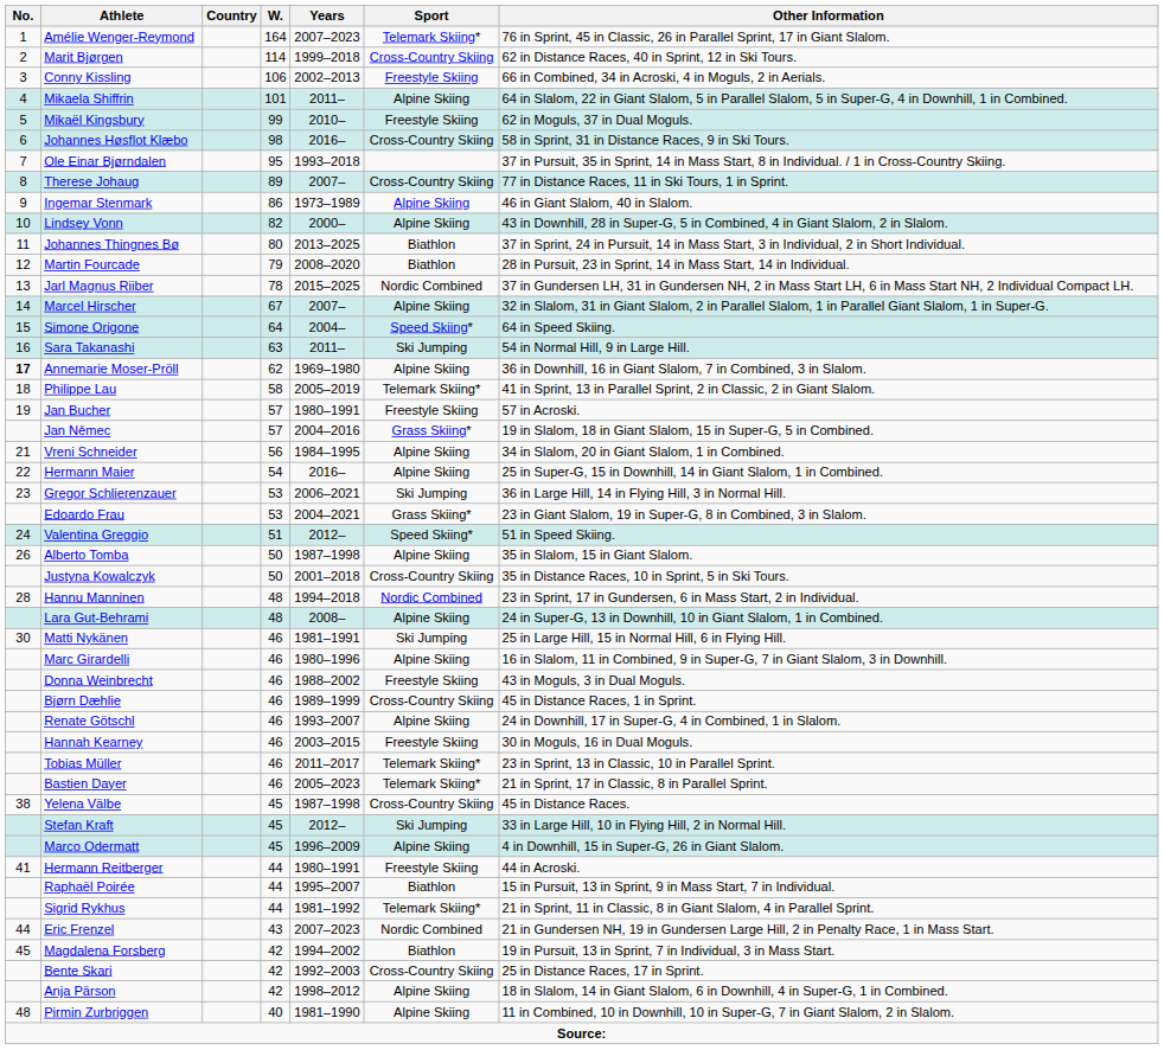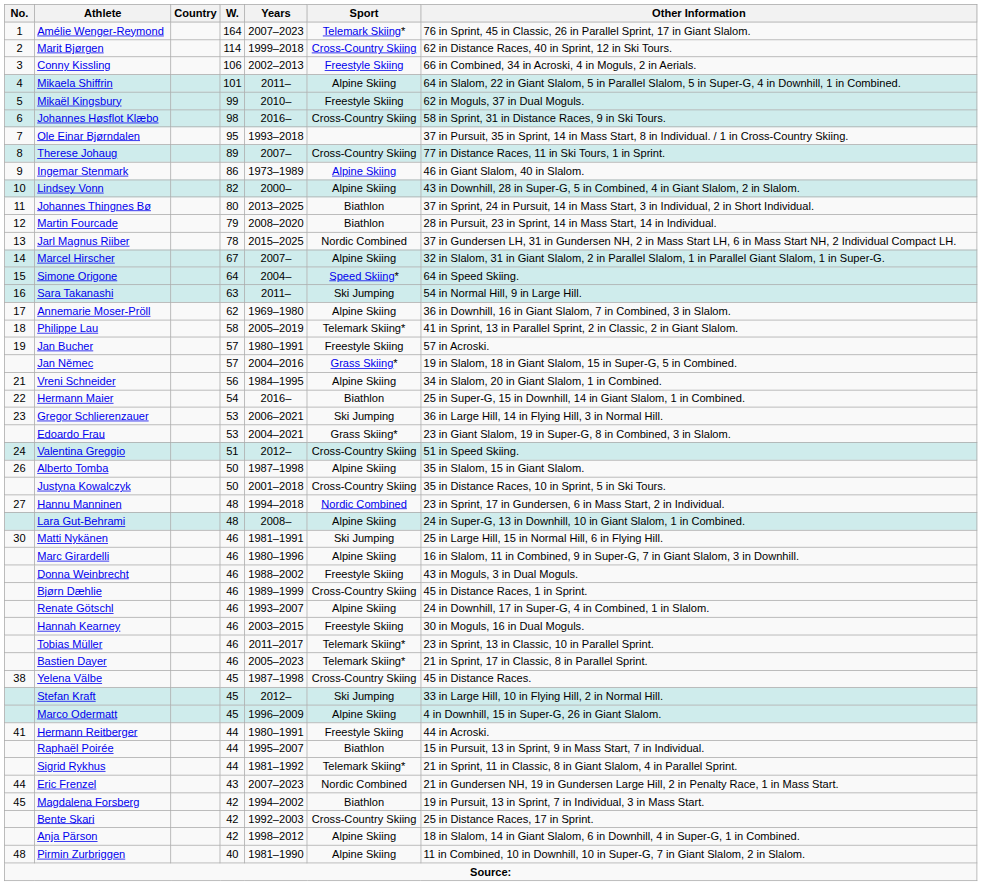 <table class="wikitable sortable" width=100% style="font-size:90%; text-align:left;">
 <tr bgcolor="#CCCCCC">
 <th> No. </th>
 <th>Athlete</th>
 <th>Country</th>
 <th>W.</th>
 <th>Years</th>
 <th>Sport</th>
 <th>Other Information</th>
 </tr>
 <tr>
 <td align=center>1</td>
 <td><a href='#'>Amélie Wenger-Reymond</a></td>
 <td></td>
 <td align="center">164</td>
 <td align=center>2007–2023</td>
 <td align=center><a href='#'>Telemark Skiing</a>*</td>
 <td>76 in Sprint, 45 in Classic, 26 in Parallel Sprint, 17 in Giant Slalom.</td>
 </tr>
 <tr>
 <td align=center>2</td>
 <td><a href='#'>Marit Bjørgen</a></td>
 <td></td>
 <td align=center>114</td>
 <td align=center>1999–2018</td>
 <td align=center><a href='#'>Cross-Country Skiing</a></td>
 <td>62 in Distance Races, 40 in Sprint, 12 in Ski Tours.</td>
 </tr>
 <tr>
 <td align=center>3</td>
 <td><a href='#'>Conny Kissling</a></td>
 <td></td>
 <td align="center">106</td>
 <td align=center>2002–2013</td>
 <td align=center><a href='#'>Freestyle Skiing</a></td>
 <td>66 in Combined, 34 in Acroski, 4 in Moguls, 2 in Aerials.</td>
 </tr>
 <tr style="background:#cfecec;">
 <td align="center">4</td>
 <td><a href='#'>Mikaela Shiffrin</a></td>
 <td></td>
 <td align="center">101</td>
 <td align="center">2011–</td>
 <td align="center">Alpine Skiing</td>
 <td {{nowrap>64 in Slalom, 22 in Giant Slalom, 5 in Parallel Slalom, 5 in Super-G, 4 in Downhill, 1 in Combined.</td>
 </tr>
 <tr style="background:#cfecec;">
 <td align="center">5</td>
 <td><a href='#'>Mikaël Kingsbury</a></td>
 <td></td>
 <td align="center">99</td>
 <td align="center">2010–</td>
 <td align="center">Freestyle Skiing</td>
 <td>62 in Moguls, 37 in Dual Moguls.</td>
 </tr>
 <tr style="background:#cfecec;">
 <td align="center">6</td>
 <td><a href='#'>Johannes Høsflot Klæbo</a></td>
 <td></td>
 <td align="center">98</td>
 <td align="center">2016–</td>
 <td align="center">Cross-Country Skiing</td>
 <td>58 in Sprint, 31 in Distance Races, 9 in Ski Tours.</td>
 </tr>
 <tr>
 <td align="center">7</td>
 <td><a href='#'>Ole Einar Bjørndalen</a></td>
 <td></td>
 <td align="center">95</td>
 <td align="center">1993–2018</td>
 <td align="center"></td>
 <td>37 in Pursuit, 35 in Sprint, 14 in Mass Start, 8 in Individual. / 1 in Cross-Country Skiing.</td>
 </tr>
 <tr style="background:#cfecec;">
 <td align="center">8</td>
 <td><a href='#'>Therese Johaug</a></td>
 <td></td>
 <td align="center">89</td>
 <td align="center">2007–</td>
 <td align="center">Cross-Country Skiing</td>
 <td>77 in Distance Races, 11 in Ski Tours, 1 in Sprint.</td>
 </tr>
 <tr>
 <td align="center">9</td>
 <td><a href='#'>Ingemar Stenmark</a></td>
 <td></td>
 <td align="center">86</td>
 <td align="center">1973–1989</td>
 <td align="center"><a href='#'>Alpine Skiing</a></td>
 <td>46 in Giant Slalom, 40 in Slalom.</td>
 </tr>
 <tr style="background:#cfecec;">
 <td align="center">10</td>
 <td><a href='#'>Lindsey Vonn</a></td>
 <td></td>
 <td align="center">82</td>
 <td align="center">2000–</td>
 <td align="center">Alpine Skiing</td>
 <td>43 in Downhill, 28 in Super-G, 5 in Combined, 4 in Giant Slalom, 2 in Slalom.</td>
 </tr>
 <tr>
 <td align="center">11</td>
 <td><a href='#'>Johannes Thingnes Bø</a></td>
 <td></td>
 <td align="center">80</td>
 <td align="center">2013–2025</td>
 <td align="center">Biathlon</td>
 <td>37 in Sprint, 24 in Pursuit, 14 in Mass Start, 3 in Individual, 2 in Short Individual.</td>
 </tr>
 <tr>
 <td align="center">12</td>
 <td><a href='#'>Martin Fourcade</a></td>
 <td></td>
 <td align="center">79</td>
 <td align="center">2008–2020</td>
 <td align="center">Biathlon</td>
 <td>28 in Pursuit, 23 in Sprint, 14 in Mass Start, 14 in Individual.</td>
 </tr>
 <tr>
 <td align="center">13</td>
 <td><a href='#'>Jarl Magnus Riiber</a></td>
 <td></td>
 <td align="center">78</td>
 <td align="center">2015–2025</td>
 <td align="center">Nordic Combined</td>
 <td>37 in Gundersen LH, 31 in Gundersen NH, 2 in Mass Start LH, 6 in Mass Start NH, 2 Individual Compact LH.</td>
 </tr>
 <tr style="background:#cfecec;">
 <td align="center">14</td>
 <td><a href='#'>Marcel Hirscher</a></td>
 <td></td>
 <td align="center">67</td>
 <td align="center">2007–</td>
 <td align="center">Alpine Skiing</td>
 <td>32 in Slalom, 31 in Giant Slalom, 2 in Parallel Slalom, 1 in Parallel Giant Slalom, 1 in Super-G.</td>
 </tr>
 <tr style="background:#cfecec;">
 <td align="center">15</td>
 <td><a href='#'>Simone Origone</a></td>
 <td></td>
 <td align="center">64</td>
 <td align="center">2004–</td>
 <td align="center"><a href='#'>Speed Skiing</a>*</td>
 <td>64 in Speed Skiing.</td>
 </tr>
 <tr style="background:#cfecec;">
 <td align="center">16</td>
 <td><a href='#'>Sara Takanashi</a></td>
 <td></td>
 <td align="center">63</td>
 <td align="center">2011–</td>
 <td align="center">Ski Jumping</td>
 <td>54 in Normal Hill, 9 in Large Hill.</td>
 </tr>
 <tr>
-<td align="center"><strong>17</strong></td>
+<td align="center">17</td>
 <td><a href='#'>Annemarie Moser-Pröll</a></td>
 <td></td>
 <td align="center">62</td>
 <td align="center">1969–1980</td>
 <td align="center">Alpine Skiing</td>
 <td>36 in Downhill, 16 in Giant Slalom, 7 in Combined, 3 in Slalom.</td>
 </tr>
 <tr>
 <td align="center">18</td>
 <td><a href='#'>Philippe Lau</a></td>
 <td></td>
 <td align="center">58</td>
 <td align="center">2005–2019</td>
 <td align="center">Telemark Skiing*</td>
 <td>41 in Sprint, 13 in Parallel Sprint, 2 in Classic, 2 in Giant Slalom.</td>
 </tr>
 <tr>
 <td align="center">19</td>
 <td><a href='#'>Jan Bucher</a></td>
 <td></td>
 <td align="center">57</td>
 <td align="center">1980–1991</td>
 <td align="center">Freestyle Skiing</td>
 <td>57 in Acroski.</td>
 </tr>
 <tr>
 <td></td>
 <td><a href='#'>Jan Němec</a></td>
 <td></td>
 <td align=center>57</td>
 <td align=center>2004–2016</td>
 <td align=center><a href='#'>Grass Skiing</a>*</td>
 <td>19 in Slalom, 18 in Giant Slalom, 15 in Super-G, 5 in Combined.</td>
 </tr>
 <tr>
 <td align=center>21</td>
 <td><a href='#'>Vreni Schneider</a></td>
 <td></td>
 <td align="center">56</td>
 <td align=center>1984–1995</td>
 <td align=center>Alpine Skiing</td>
 <td>34 in Slalom, 20 in Giant Slalom, 1 in Combined.</td>
 </tr>
 <tr>
 <td align=center>22</td>
 <td><a href='#'>Hermann Maier</a></td>
 <td></td>
 <td align=center>54</td>
 <td align="center">2016–</td>
-<td align=center>Alpine Skiing</td>
+<td align="center">Biathlon</td>
 <td>25 in Super-G, 15 in Downhill, 14 in Giant Slalom, 1 in Combined.</td>
 </tr>
 <tr>
 <td align=center>23</td>
 <td><a href='#'>Gregor Schlierenzauer</a></td>
 <td></td>
 <td align=center>53</td>
 <td align=center>2006–2021</td>
 <td align=center>Ski Jumping</td>
 <td>36 in Large Hill, 14 in Flying Hill, 3 in Normal Hill.</td>
 </tr>
 <tr>
 <td></td>
 <td><a href='#'>Edoardo Frau</a></td>
 <td></td>
 <td align=center>53</td>
 <td align=center>2004–2021</td>
 <td align=center>Grass Skiing*</td>
 <td>23 in Giant Slalom, 19 in Super-G, 8 in Combined, 3 in Slalom.</td>
 </tr>
 <tr style="background:#cfecec;">
 <td align="center">24</td>
 <td><a href='#'>Valentina Greggio</a></td>
 <td></td>
 <td align="center">51</td>
 <td align="center">2012–</td>
-<td align="center">Speed Skiing*</td>
+<td align="center">Cross-Country Skiing</td>
 <td>51 in Speed Skiing.</td>
 </tr>
 <tr>
 <td align="center">26</td>
 <td><a href='#'>Alberto Tomba</a></td>
 <td></td>
 <td align="center">50</td>
 <td align="center">1987–1998</td>
 <td align="center">Alpine Skiing</td>
 <td>35 in Slalom, 15 in Giant Slalom.</td>
 </tr>
 <tr>
 <td></td>
 <td><a href='#'>Justyna Kowalczyk</a></td>
 <td></td>
 <td align=center>50</td>
 <td align=center>2001–2018</td>
 <td align=center>Cross-Country Skiing</td>
 <td>35 in Distance Races, 10 in Sprint, 5 in Ski Tours.</td>
 </tr>
 <tr>
-<td align="center">28</td>
+<td align="center">27</td>
 <td><a href='#'>Hannu Manninen</a></td>
 <td></td>
 <td align="center">48</td>
 <td align="center">1994–2018</td>
 <td align="center"><a href='#'>Nordic Combined</a></td>
 <td>23 in Sprint, 17 in Gundersen, 6 in Mass Start, 2 in Individual.</td>
 </tr>
 <tr style="background:#cfecec;">
 <td align="center"></td>
 <td><a href='#'>Lara Gut-Behrami</a></td>
 <td></td>
 <td align="center">48</td>
 <td align="center">2008–</td>
 <td align="center">Alpine Skiing</td>
 <td>24 in Super-G, 13 in Downhill, 10 in Giant Slalom, 1 in Combined.</td>
 </tr>
 <tr>
 <td align="center">30</td>
 <td><a href='#'>Matti Nykänen</a></td>
 <td></td>
 <td align="center">46</td>
 <td align="center">1981–1991</td>
 <td align="center">Ski Jumping</td>
 <td>25 in Large Hill, 15 in Normal Hill, 6 in Flying Hill.</td>
 </tr>
 <tr>
 <td></td>
 <td><a href='#'>Marc Girardelli</a></td>
 <td></td>
 <td align=center>46</td>
 <td align=center>1980–1996</td>
 <td align=center>Alpine Skiing</td>
 <td>16 in Slalom, 11 in Combined, 9 in Super-G, 7 in Giant Slalom, 3 in Downhill.</td>
 </tr>
 <tr>
 <td></td>
 <td><a href='#'>Donna Weinbrecht</a></td>
 <td></td>
 <td align=center>46</td>
 <td align=center>1988–2002</td>
 <td align=center>Freestyle Skiing</td>
 <td>43 in Moguls, 3 in Dual Moguls.</td>
 </tr>
 <tr>
 <td></td>
 <td><a href='#'>Bjørn Dæhlie</a></td>
 <td></td>
 <td align=center>46</td>
 <td align=center>1989–1999</td>
 <td align=center>Cross-Country Skiing</td>
 <td>45 in Distance Races, 1 in Sprint.</td>
 </tr>
 <tr>
 <td></td>
 <td><a href='#'>Renate Götschl</a></td>
 <td></td>
 <td align=center>46</td>
 <td align=center>1993–2007</td>
 <td align=center>Alpine Skiing</td>
 <td>24 in Downhill, 17 in Super-G, 4 in Combined, 1 in Slalom.</td>
 </tr>
 <tr>
 <td></td>
 <td><a href='#'>Hannah Kearney</a></td>
 <td></td>
 <td align=center>46</td>
 <td align=center>2003–2015</td>
 <td align=center>Freestyle Skiing</td>
 <td>30 in Moguls, 16 in Dual Moguls.</td>
 </tr>
 <tr>
 <td></td>
 <td><a href='#'>Tobias Müller</a></td>
 <td></td>
 <td align=center>46</td>
 <td align=center>2011–2017</td>
 <td align=center>Telemark Skiing*</td>
 <td>23 in Sprint, 13 in Classic, 10 in Parallel Sprint.</td>
 </tr>
 <tr>
 <td></td>
 <td><a href='#'>Bastien Dayer</a></td>
 <td></td>
 <td align="center">46</td>
 <td align=center>2005–2023</td>
 <td align=center>Telemark Skiing*</td>
 <td>21 in Sprint, 17 in Classic, 8 in Parallel Sprint.</td>
 </tr>
 <tr>
 <td align="center">38</td>
 <td><a href='#'>Yelena Välbe</a></td>
 <td></td>
 <td align="center">45</td>
 <td align="center">1987–1998</td>
 <td align="center">Cross-Country Skiing</td>
 <td>45 in Distance Races.</td>
 </tr>
 <tr style="background:#cfecec;">
 <td align="center"></td>
 <td><a href='#'>Stefan Kraft</a></td>
 <td></td>
 <td align="center">45</td>
 <td align="center">2012–</td>
 <td align="center">Ski Jumping</td>
 <td>33 in Large Hill, 10 in Flying Hill, 2 in Normal Hill.</td>
 </tr>
 <tr style="background:#cfecec;">
 <td align="center"></td>
 <td><a href='#'>Marco Odermatt</a></td>
 <td></td>
 <td align="center">45</td>
 <td align=center>1996–2009</td>
 <td align="center">Alpine Skiing</td>
 <td>4 in Downhill, 15 in Super-G, 26 in Giant Slalom.</td>
 </tr>
 <tr>
 <td align="center">41</td>
 <td><a href='#'>Hermann Reitberger</a></td>
 <td></td>
 <td align="center">44</td>
 <td align="center">1980–1991</td>
 <td align="center">Freestyle Skiing</td>
 <td>44 in Acroski.</td>
 </tr>
 <tr>
 <td align="center"></td>
 <td><a href='#'>Raphaël Poirée</a></td>
 <td></td>
 <td align="center">44</td>
 <td align="center">1995–2007</td>
 <td align="center">Biathlon</td>
 <td>15 in Pursuit, 13 in Sprint, 9 in Mass Start, 7 in Individual.</td>
 </tr>
 <tr>
 <td></td>
 <td><a href='#'>Sigrid Rykhus</a></td>
 <td></td>
 <td align=center>44</td>
 <td align=center>1981–1992</td>
 <td align=center>Telemark Skiing*</td>
 <td>21 in Sprint, 11 in Classic, 8 in Giant Slalom, 4 in Parallel Sprint.</td>
 </tr>
 <tr>
 <td align="center">44</td>
 <td><a href='#'>Eric Frenzel</a></td>
 <td></td>
 <td align="center">43</td>
 <td align="center">2007–2023</td>
 <td align="center">Nordic Combined</td>
 <td>21 in Gundersen NH, 19 in Gundersen Large Hill, 2 in Penalty Race, 1 in Mass Start.</td>
 </tr>
 <tr>
 <td align="center">45</td>
 <td><a href='#'>Magdalena Forsberg</a></td>
 <td></td>
 <td align="center">42</td>
 <td align="center">1994–2002</td>
 <td align="center">Biathlon</td>
 <td>19 in Pursuit, 13 in Sprint, 7 in Individual, 3 in Mass Start.</td>
 </tr>
 <tr>
 <td></td>
 <td><a href='#'>Bente Skari</a></td>
 <td></td>
 <td align=center>42</td>
 <td align=center>1992–2003</td>
 <td align=center>Cross-Country Skiing</td>
 <td>25 in Distance Races, 17 in Sprint.</td>
 </tr>
 <tr>
 <td></td>
 <td><a href='#'>Anja Pärson</a></td>
 <td></td>
 <td align=center>42</td>
 <td align=center>1998–2012</td>
 <td align=center>Alpine Skiing</td>
 <td>18 in Slalom, 14 in Giant Slalom, 6 in Downhill, 4 in Super-G, 1 in Combined.</td>
 </tr>
 <tr>
 <td align="center">48</td>
 <td><a href='#'>Pirmin Zurbriggen</a></td>
 <td></td>
 <td align="center">40</td>
 <td align="center">1981–1990</td>
 <td align="center">Alpine Skiing</td>
 <td>11 in Combined, 10 in Downhill, 10 in Super-G, 7 in Giant Slalom, 2 in Slalom.</td>
 </tr>
 <tr>
 <td colspan="7" align="center"><strong>Source:</strong> </td>
 </tr>
 </table>
